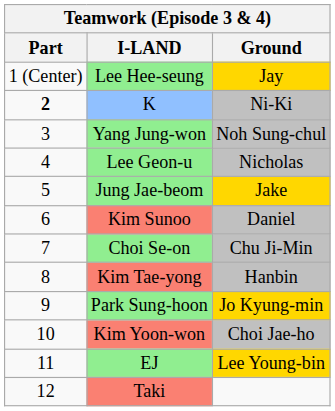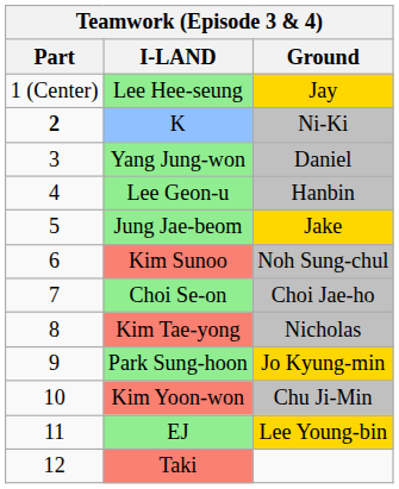 <table class="wikitable" style="text-align:center">
 <tr>
 <th colspan="3">Teamwork (Episode 3 & 4)</th>
 </tr>
 <tr>
 <th>Part</th>
 <th>I-LAND</th>
 <th>Ground</th>
 </tr>
 <tr>
 <td>1 (Center)</td>
 <td style="background:#90EE90 ;">Lee Hee-seung</td>
 <td style="background:Gold;">Jay</td>
 </tr>
 <tr>
 <td><strong>2</strong></td>
 <td style="background:#90C0FF;">K</td>
 <td style="background:Silver;">Ni-Ki</td>
 </tr>
 <tr>
 <td>3</td>
 <td style="background:#90EE90 ;">Yang Jung-won</td>
-<td style="background:Silver;">Noh Sung-chul</td>
+<td style="background:Silver;">Daniel</td>
 </tr>
 <tr>
 <td>4</td>
 <td style="background:#90EE90 ;">Lee Geon-u</td>
-<td style="background:Silver;">Nicholas</td>
+<td style="background:Silver;">Hanbin</td>
 </tr>
 <tr>
 <td>5</td>
 <td style="background:#90EE90 ;">Jung Jae-beom</td>
 <td style="background:Gold;">Jake</td>
 </tr>
 <tr>
 <td>6</td>
 <td style="background:Salmon;">Kim Sunoo</td>
-<td style="background:Silver;">Daniel</td>
+<td style="background:Silver;">Noh Sung-chul</td>
 </tr>
 <tr>
 <td>7</td>
 <td style="background:#90EE90 ;">Choi Se-on</td>
-<td style="background:Silver;">Chu Ji-Min</td>
+<td style="background:Silver;">Choi Jae-ho</td>
 </tr>
 <tr>
 <td>8</td>
 <td style="background:Salmon;">Kim Tae-yong</td>
-<td style="background:Silver;">Hanbin</td>
+<td style="background:Silver;">Nicholas</td>
 </tr>
 <tr>
 <td>9</td>
 <td style="background:#90EE90 ;">Park Sung-hoon</td>
 <td style="background:Gold;">Jo Kyung-min</td>
 </tr>
 <tr>
 <td>10</td>
 <td style="background:Salmon;">Kim Yoon-won</td>
-<td style="background:Silver;">Choi Jae-ho</td>
+<td style="background:Silver;">Chu Ji-Min</td>
 </tr>
 <tr>
 <td>11</td>
 <td style="background:#90EE90 ;">EJ</td>
 <td style="background:Gold;">Lee Young-bin</td>
 </tr>
 <tr>
 <td>12</td>
 <td style="background:Salmon;">Taki</td>
 <td></td>
 </tr>
 </table>
